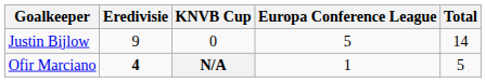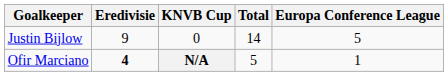 <table class="wikitable sortable" style="text-align: center;">
 <tr>
 <th>Goalkeeper</th>
 <th>Eredivisie</th>
 <th>KNVB Cup</th>
+<th>Total</th>
 <th>Europa Conference League</th>
-<th>Total</th>
 </tr>
 <tr>
 <td style="text-align:left;"> <a href='#'>Justin Bijlow</a></td>
 <td>9</td>
 <td>0</td>
+<td>14</td>
 <td>5</td>
-<td>14</td>
 </tr>
 <tr>
 <td style="text-align:left;"> <a href='#'>Ofir Marciano</a></td>
 <td><strong>4</strong></td>
 <th>N/A</th>
+<td>5</td>
 <td>1</td>
-<td>5</td>
 </tr>
 </table>
